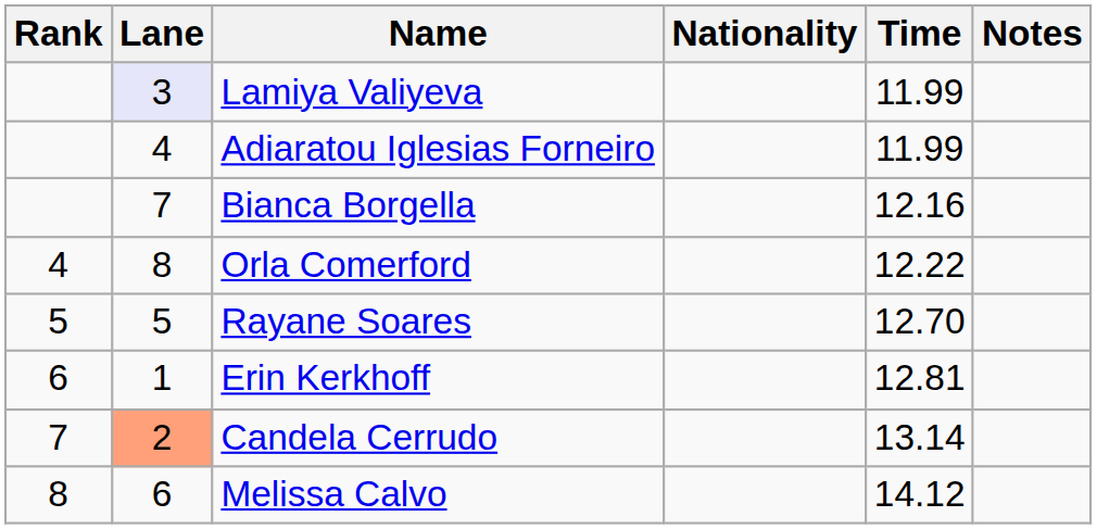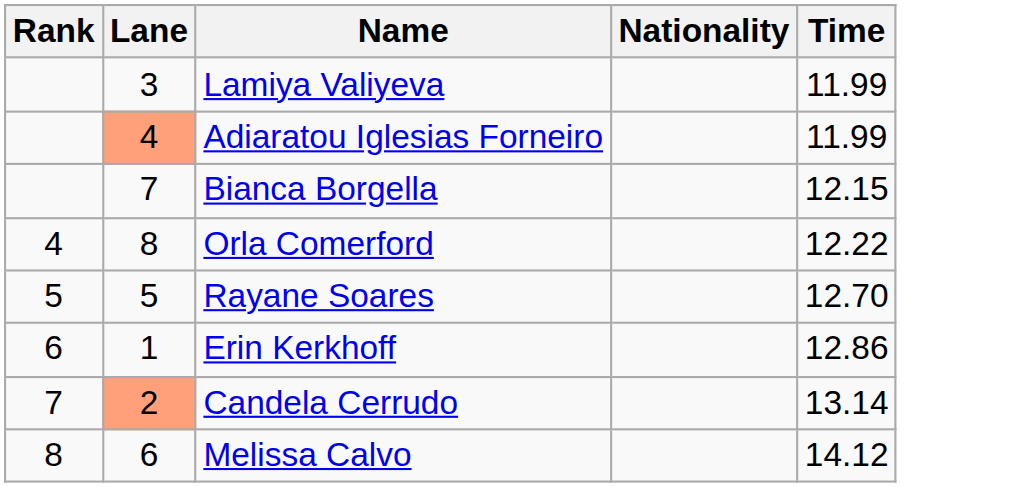 <table class="wikitable sortable" style="text-align:center">
 <tr>
 <th>Rank</th>
 <th>Lane</th>
 <th>Name</th>
 <th>Nationality</th>
 <th>Time</th>
-<th>Notes</th>
 </tr>
 <tr>
 <td></td>
-<td style="background: lavender;">3</td>
+<td>3</td>
 <td align=left><a href='#'>Lamiya Valiyeva</a></td>
 <td align=left></td>
 <td>11.99</td>
-<td></td>
 </tr>
 <tr>
 <td></td>
-<td>4</td>
+<td style="background: lightsalmon;">4</td>
 <td align=left><a href='#'>Adiaratou Iglesias Forneiro</a></td>
 <td align=left></td>
 <td>11.99</td>
-<td></td>
 </tr>
 <tr>
 <td></td>
 <td>7</td>
 <td align=left><a href='#'>Bianca Borgella</a></td>
 <td align=left></td>
-<td>12.16</td>
-<td></td>
+<td>12.15</td>
 </tr>
 <tr>
 <td>4</td>
 <td>8</td>
 <td align=left><a href='#'>Orla Comerford</a></td>
 <td align=left></td>
 <td>12.22</td>
-<td></td>
 </tr>
 <tr>
 <td>5</td>
 <td>5</td>
 <td align=left><a href='#'>Rayane Soares</a></td>
 <td align=left></td>
 <td>12.70</td>
-<td></td>
 </tr>
 <tr>
 <td>6</td>
 <td>1</td>
 <td align=left><a href='#'>Erin Kerkhoff</a></td>
 <td align=left></td>
-<td>12.81</td>
-<td></td>
+<td>12.86</td>
 </tr>
 <tr>
 <td>7</td>
 <td style="background: lightsalmon;">2</td>
 <td align=left><a href='#'>Candela Cerrudo</a></td>
 <td align=left></td>
 <td>13.14</td>
-<td></td>
 </tr>
 <tr>
 <td>8</td>
 <td>6</td>
 <td align=left><a href='#'>Melissa Calvo</a></td>
 <td align=left></td>
 <td>14.12</td>
-<td></td>
 </tr>
 </table>
